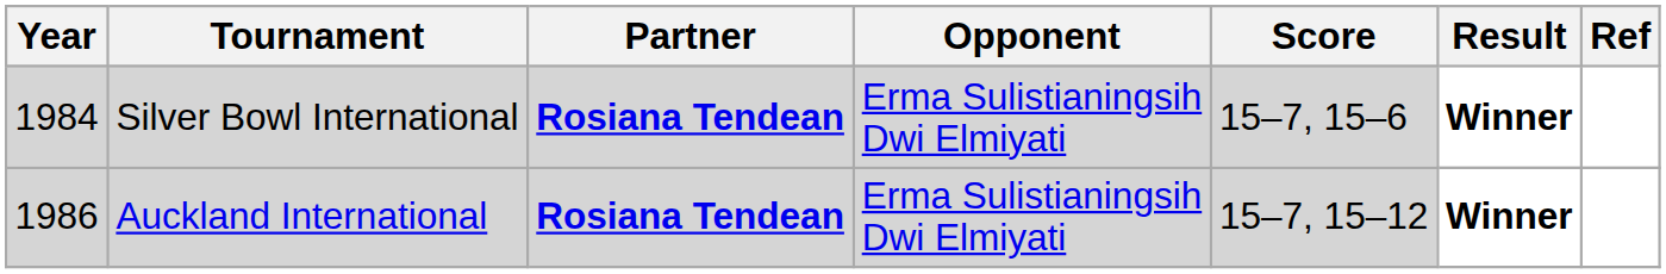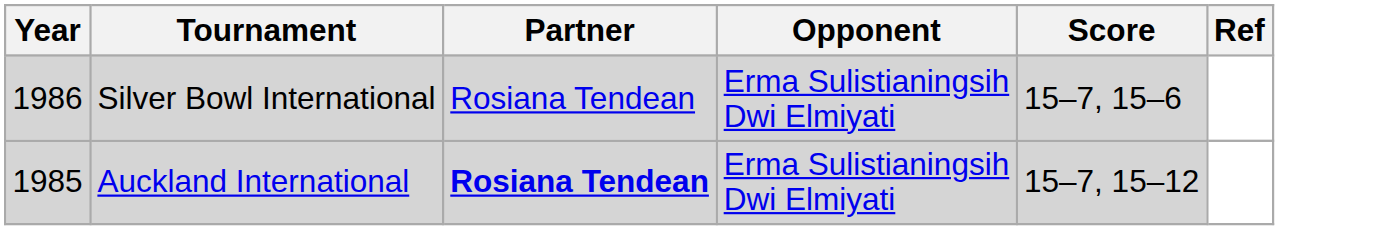 <table class="sortable wikitable" style="font-size: 90%;">
 <tr>
 <th>Year</th>
 <th>Tournament</th>
 <th>Partner</th>
 <th>Opponent</th>
 <th>Score</th>
-<th>Result</th>
 <th>Ref</th>
 </tr>
 <tr style="background:#D5D5D5">
-<td align="center">1984</td>
+<td align="center">1986</td>
 <td align="left">Silver Bowl International</td>
-<td align="left"><strong> <a href='#'>Rosiana Tendean</a></strong></td>
+<td align="left"> <a href='#'>Rosiana Tendean</a></td>
 <td align="left"> <a href='#'>Erma Sulistianingsih</a> <br>  <a href='#'>Dwi Elmiyati</a></td>
 <td align="left">15–7, 15–6</td>
-<td style="text-align: left; background:white"> <strong>Winner</strong></td>
 <td style="text-align: center; background:white"></td>
 </tr>
 <tr style="background:#D5D5D5">
-<td align="center">1986</td>
+<td align="center">1985</td>
 <td align="left"><a href='#'>Auckland International</a></td>
 <td align="left"><strong> <a href='#'>Rosiana Tendean</a></strong></td>
 <td align="left"> <a href='#'>Erma Sulistianingsih</a> <br>  <a href='#'>Dwi Elmiyati</a></td>
 <td align="left">15–7, 15–12</td>
-<td style="text-align: left; background:white"> <strong>Winner</strong></td>
 <td style="text-align: center; background:white"></td>
 </tr>
 </table>
